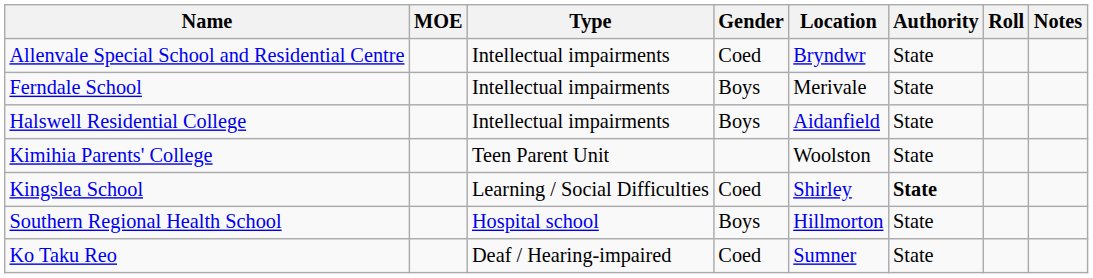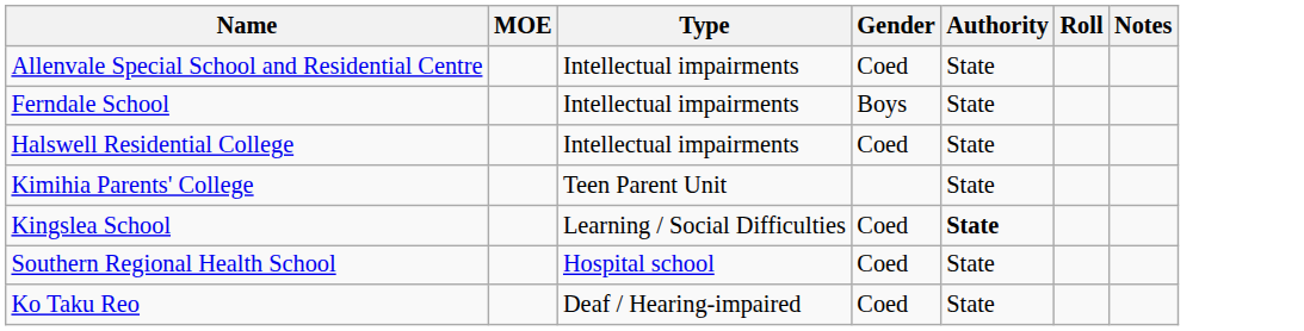 <table class="wikitable sortable" style="font-size:90%">
 <tr>
 <th>Name</th>
 <th>MOE</th>
 <th>Type</th>
 <th>Gender</th>
-<th>Location</th>
 <th>Authority</th>
 <th>Roll</th>
 <th>Notes</th>
 </tr>
 <tr>
 <td><a href='#'>Allenvale Special School and Residential Centre</a></td>
 <td></td>
 <td>Intellectual impairments</td>
 <td>Coed</td>
-<td><a href='#'>Bryndwr</a></td>
 <td>State</td>
 <td></td>
 <td></td>
 </tr>
 <tr>
 <td><a href='#'>Ferndale School</a></td>
 <td></td>
 <td>Intellectual impairments</td>
 <td>Boys</td>
-<td>Merivale</td>
 <td>State</td>
 <td></td>
 <td></td>
 </tr>
 <tr>
 <td><a href='#'>Halswell Residential College</a></td>
 <td></td>
 <td>Intellectual impairments</td>
-<td>Boys</td>
-<td><a href='#'>Aidanfield</a></td>
+<td>Coed</td>
 <td>State</td>
 <td></td>
 <td></td>
 </tr>
 <tr>
 <td><a href='#'>Kimihia Parents' College</a></td>
 <td></td>
 <td>Teen Parent Unit</td>
 <td></td>
-<td>Woolston</td>
 <td>State</td>
 <td></td>
 <td></td>
 </tr>
 <tr>
 <td><a href='#'>Kingslea School</a></td>
 <td></td>
 <td>Learning / Social Difficulties</td>
 <td>Coed</td>
-<td><a href='#'>Shirley</a></td>
 <td><strong>State</strong></td>
 <td></td>
 <td></td>
 </tr>
 <tr>
 <td><a href='#'>Southern Regional Health School</a></td>
 <td></td>
 <td><a href='#'>Hospital school</a></td>
-<td>Boys</td>
-<td><a href='#'>Hillmorton</a></td>
+<td>Coed</td>
 <td>State</td>
 <td></td>
 <td></td>
 </tr>
 <tr>
 <td><a href='#'>Ko Taku Reo</a></td>
 <td></td>
 <td>Deaf / Hearing-impaired</td>
 <td>Coed</td>
-<td><a href='#'>Sumner</a></td>
 <td>State</td>
 <td></td>
 <td></td>
 </tr>
 </table>
